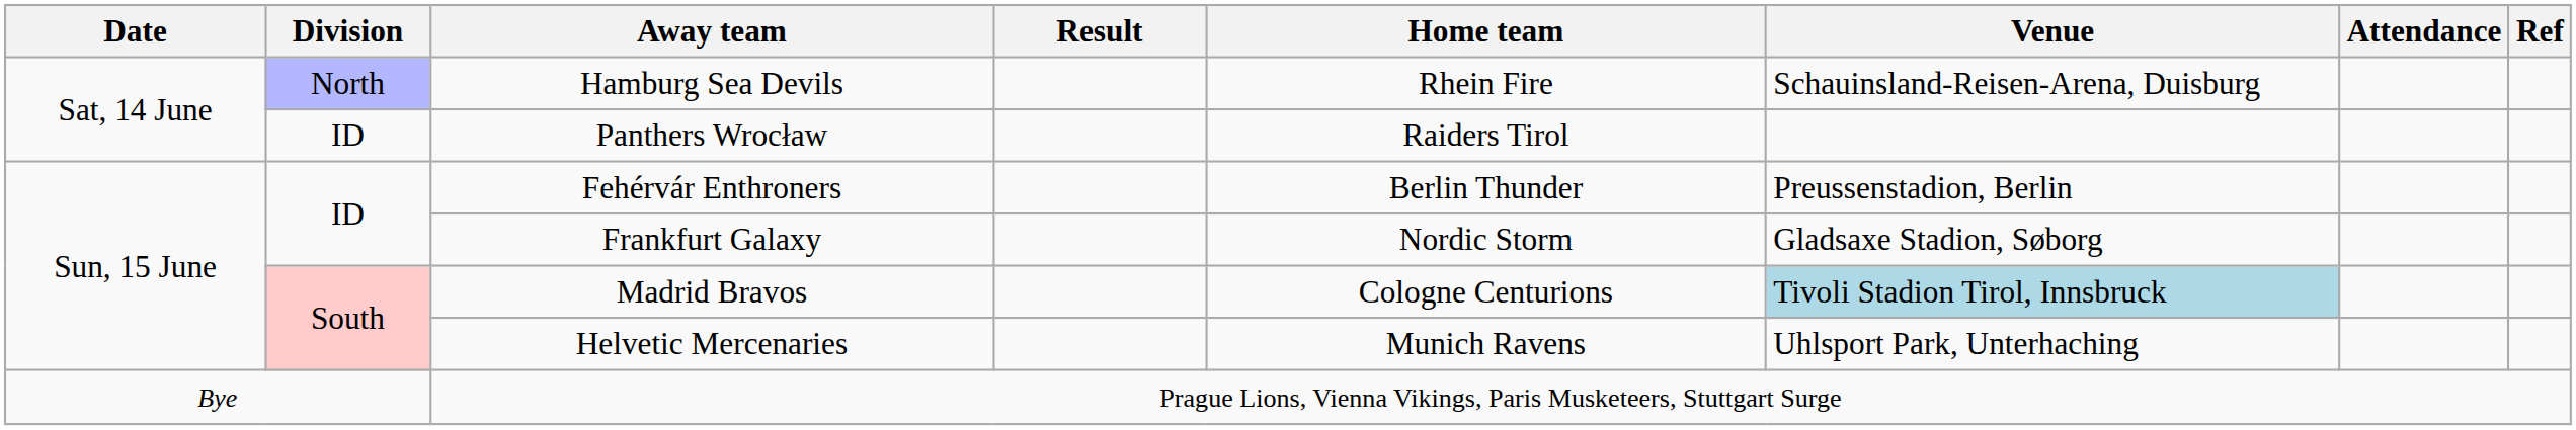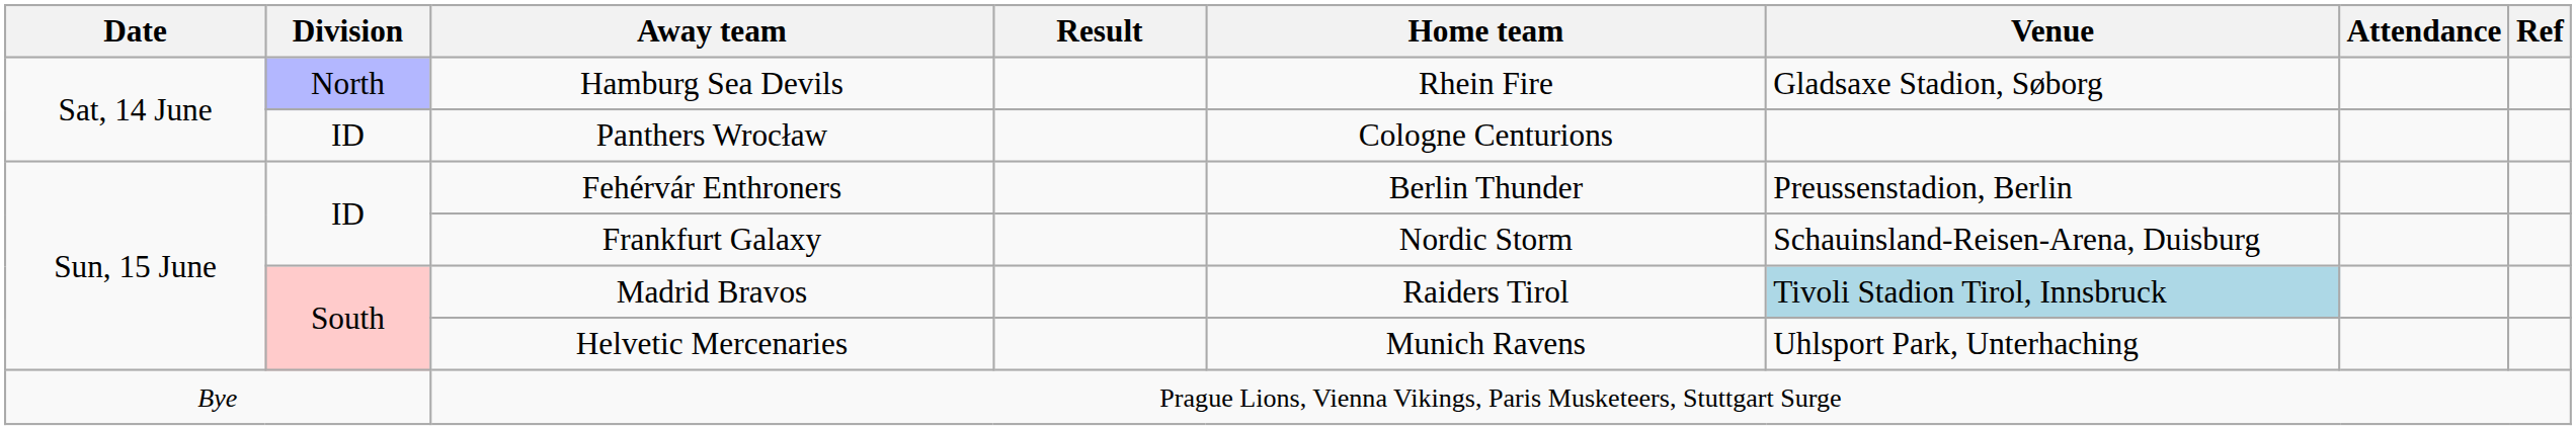 <table class="wikitable mw-collapsible mw-collapsed" style="font-size:95%; text-align:center; width:81em;">
 <tr>
 <th style="width:9em;">Date</th>
 <th style="width:5em;">Division</th>
 <th style="width:20em;">Away team</th>
 <th style="width:7em;">Result</th>
 <th style="width:20em;">Home team</th>
 <th style="width:20em;">Venue</th>
 <th>Attendance</th>
 <th>Ref</th>
 </tr>
 <tr>
 <td rowspan="2">Sat, 14 June</td>
 <td style="background:#B3B7FF">North</td>
 <td>Hamburg Sea Devils</td>
 <td></td>
 <td>Rhein Fire</td>
-<td style="text-align:left;">Schauinsland-Reisen-Arena, Duisburg</td>
+<td style="text-align:left;">Gladsaxe Stadion, Søborg</td>
 <td></td>
 <td></td>
 </tr>
 <tr>
 <td class="hintergrundfarbe-basis">ID</td>
 <td>Panthers Wrocław</td>
 <td></td>
-<td>Raiders Tirol</td>
+<td>Cologne Centurions</td>
 <td style="text-align:left;"></td>
 <td></td>
 <td></td>
 </tr>
 <tr>
 <td rowspan="4">Sun, 15 June</td>
 <td rowspan="2" class="hintergrundfarbe-basis">ID</td>
 <td>Fehérvár Enthroners</td>
 <td></td>
 <td>Berlin Thunder</td>
 <td style="text-align:left;">Preussenstadion, Berlin</td>
 <td></td>
 <td></td>
 </tr>
 <tr>
 <td>Frankfurt Galaxy</td>
 <td></td>
 <td>Nordic Storm</td>
-<td style="text-align:left;">Gladsaxe Stadion, Søborg</td>
+<td style="text-align:left;">Schauinsland-Reisen-Arena, Duisburg</td>
 <td></td>
 <td></td>
 </tr>
 <tr>
 <td rowspan="2" style="background:#FFCBCB">South</td>
 <td>Madrid Bravos</td>
 <td></td>
-<td>Cologne Centurions</td>
+<td>Raiders Tirol</td>
 <td style="background: lightblue; text-align:left;">Tivoli Stadion Tirol, Innsbruck</td>
 <td></td>
 <td></td>
 </tr>
 <tr>
 <td>Helvetic Mercenaries</td>
 <td></td>
 <td>Munich Ravens</td>
 <td style="text-align:left;">Uhlsport Park, Unterhaching</td>
 <td></td>
 <td></td>
 </tr>
 <tr>
 <td colspan="2"><em><small>Bye</small></em></td>
 <td colspan="6"><small>Prague Lions, Vienna Vikings, Paris Musketeers, Stuttgart Surge</small></td>
 </tr>
 </table>
